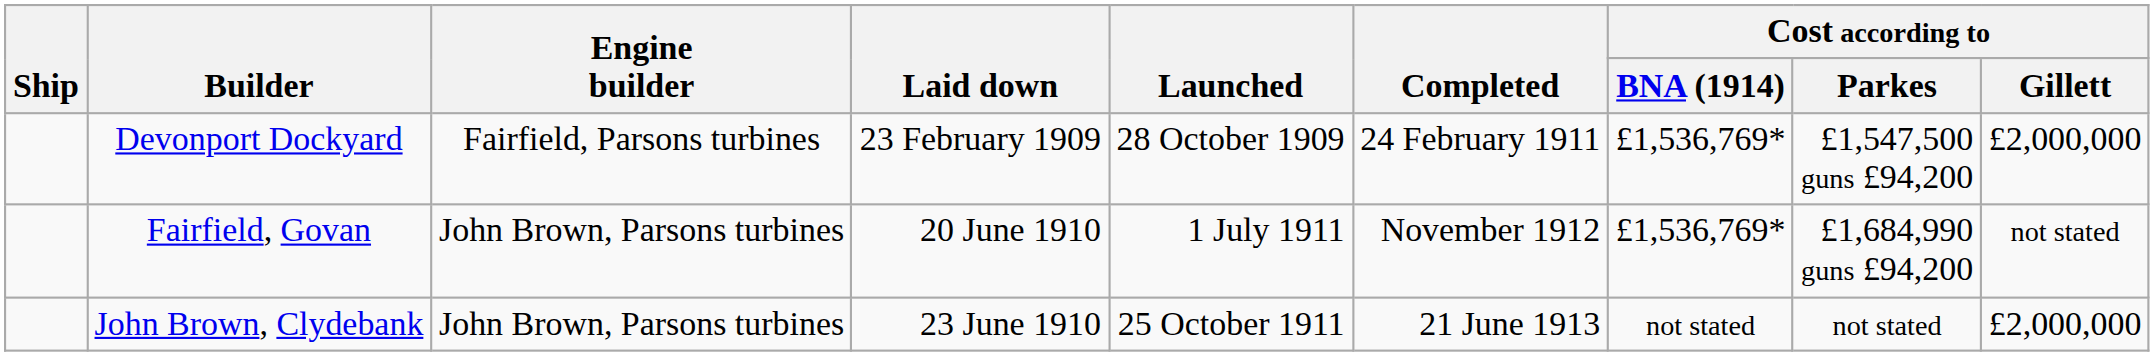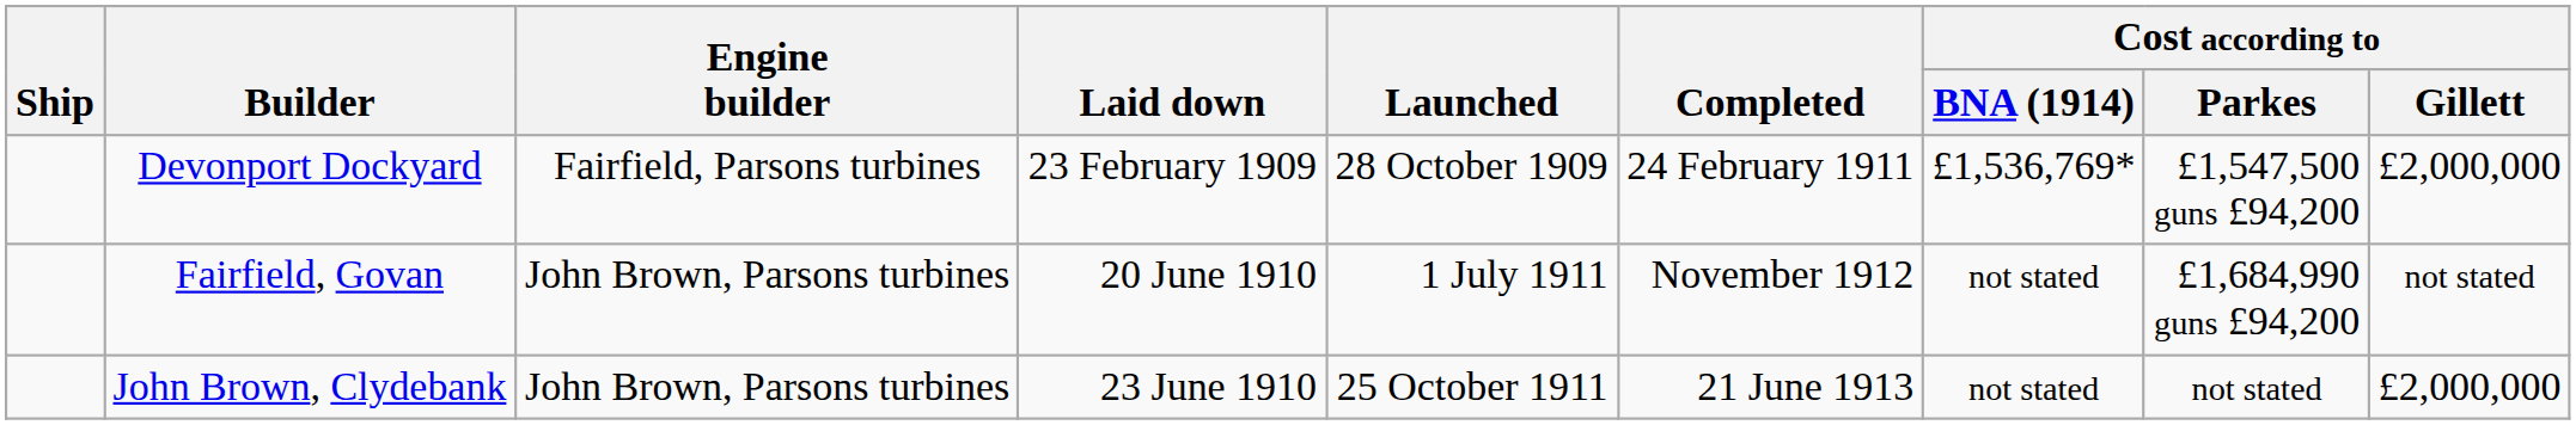 <table class="wikitable">
 <tr valign="bottom">
 <th rowspan=2>Ship</th>
 <th align = center rowspan=2>Builder</th>
 <th align = center rowspan=2>Engine<br>builder</th>
 <th align = center rowspan=2>Laid down</th>
 <th align = center rowspan=2>Launched</th>
 <th align = center rowspan=2>Completed</th>
 <th colspan = 3>Cost<small> according to</small></th>
 </tr>
 <tr valign="top">
 <th align = center><a href='#'>BNA</a> (1914)</th>
 <th align = center>Parkes</th>
 <th align = center>Gillett</th>
 </tr>
 <tr valign=top>
 <td></td>
 <td align=center><a href='#'>Devonport Dockyard</a></td>
 <td align=center>Fairfield, Parsons turbines</td>
 <td align=right>23 February 1909</td>
 <td align=right>28 October 1909</td>
 <td align=right>24 February 1911</td>
 <td align=right>£1,536,769*</td>
 <td align=right>£1,547,500<br><small>guns</small> £94,200</td>
 <td align=right>£2,000,000</td>
 </tr>
 <tr valign=top>
 <td></td>
 <td align=center><a href='#'>Fairfield</a>, <a href='#'>Govan</a></td>
 <td align=center>John Brown, Parsons turbines</td>
 <td align=right>20 June 1910</td>
 <td align=right>1 July 1911</td>
 <td align=right>November 1912</td>
-<td align=right>£1,536,769*</td>
+<td align=center><small>not stated</small></td>
 <td align=right>£1,684,990<br><small>guns</small> £94,200</td>
 <td align=center><small>not stated</small></td>
 </tr>
 <tr valign=top>
 <td></td>
 <td align=center><a href='#'>John Brown</a>, <a href='#'>Clydebank</a></td>
 <td align=center>John Brown, Parsons turbines</td>
 <td align=right>23 June 1910</td>
 <td align=right>25 October 1911</td>
 <td align=right>21 June 1913</td>
 <td align=center><small>not stated</small></td>
 <td align=center><small>not stated</small></td>
 <td align=right>£2,000,000</td>
 </tr>
 </table>
